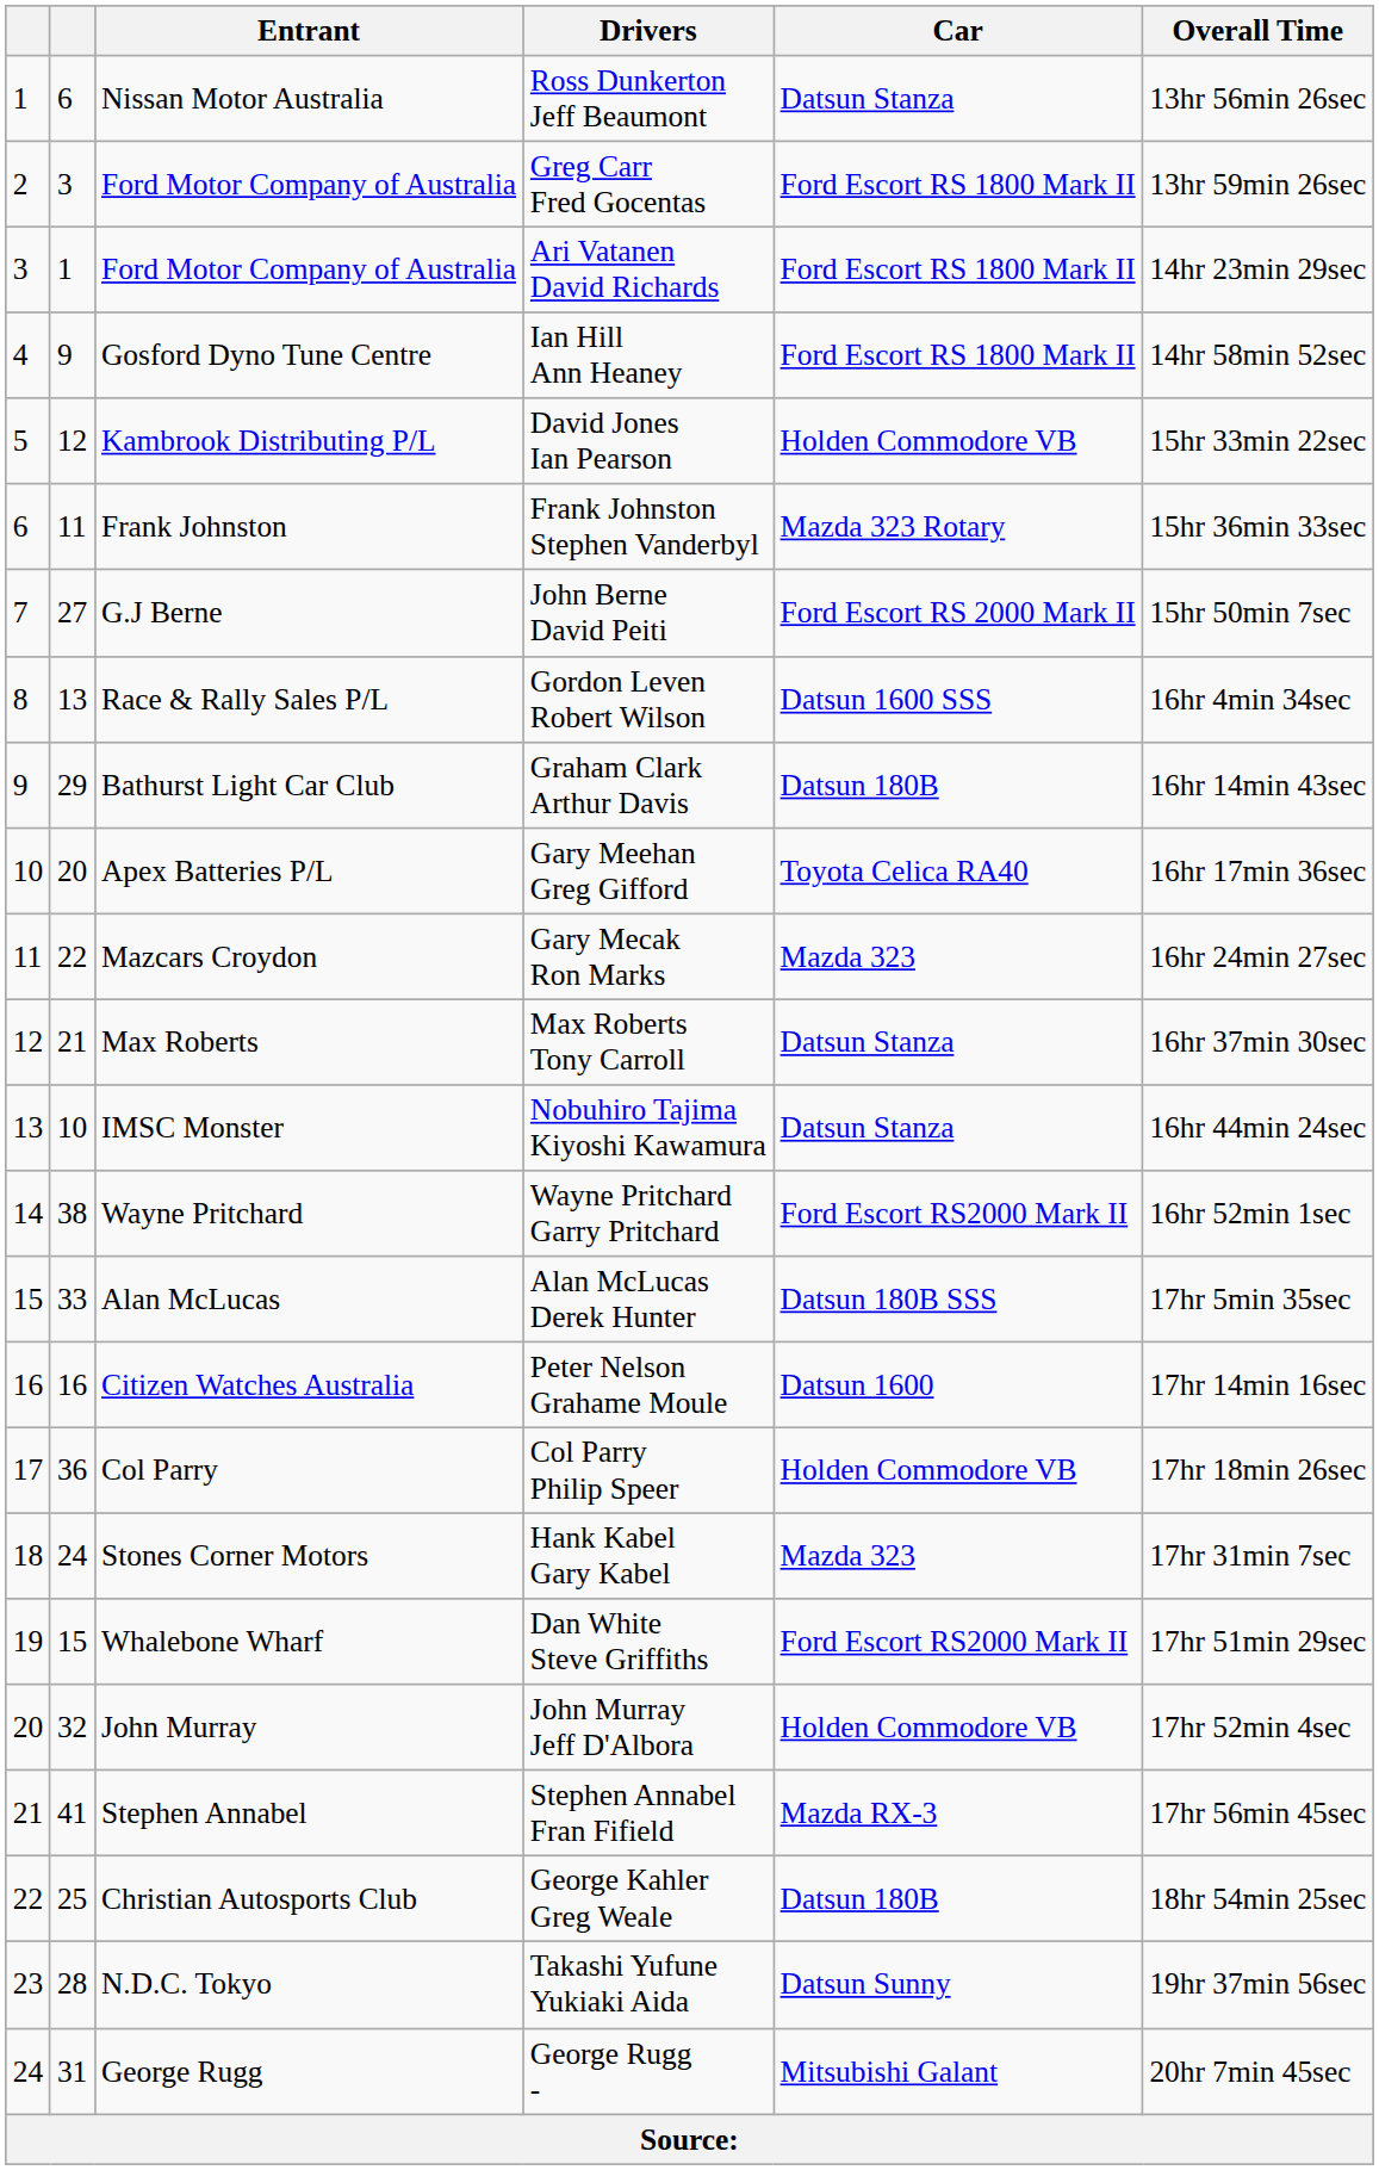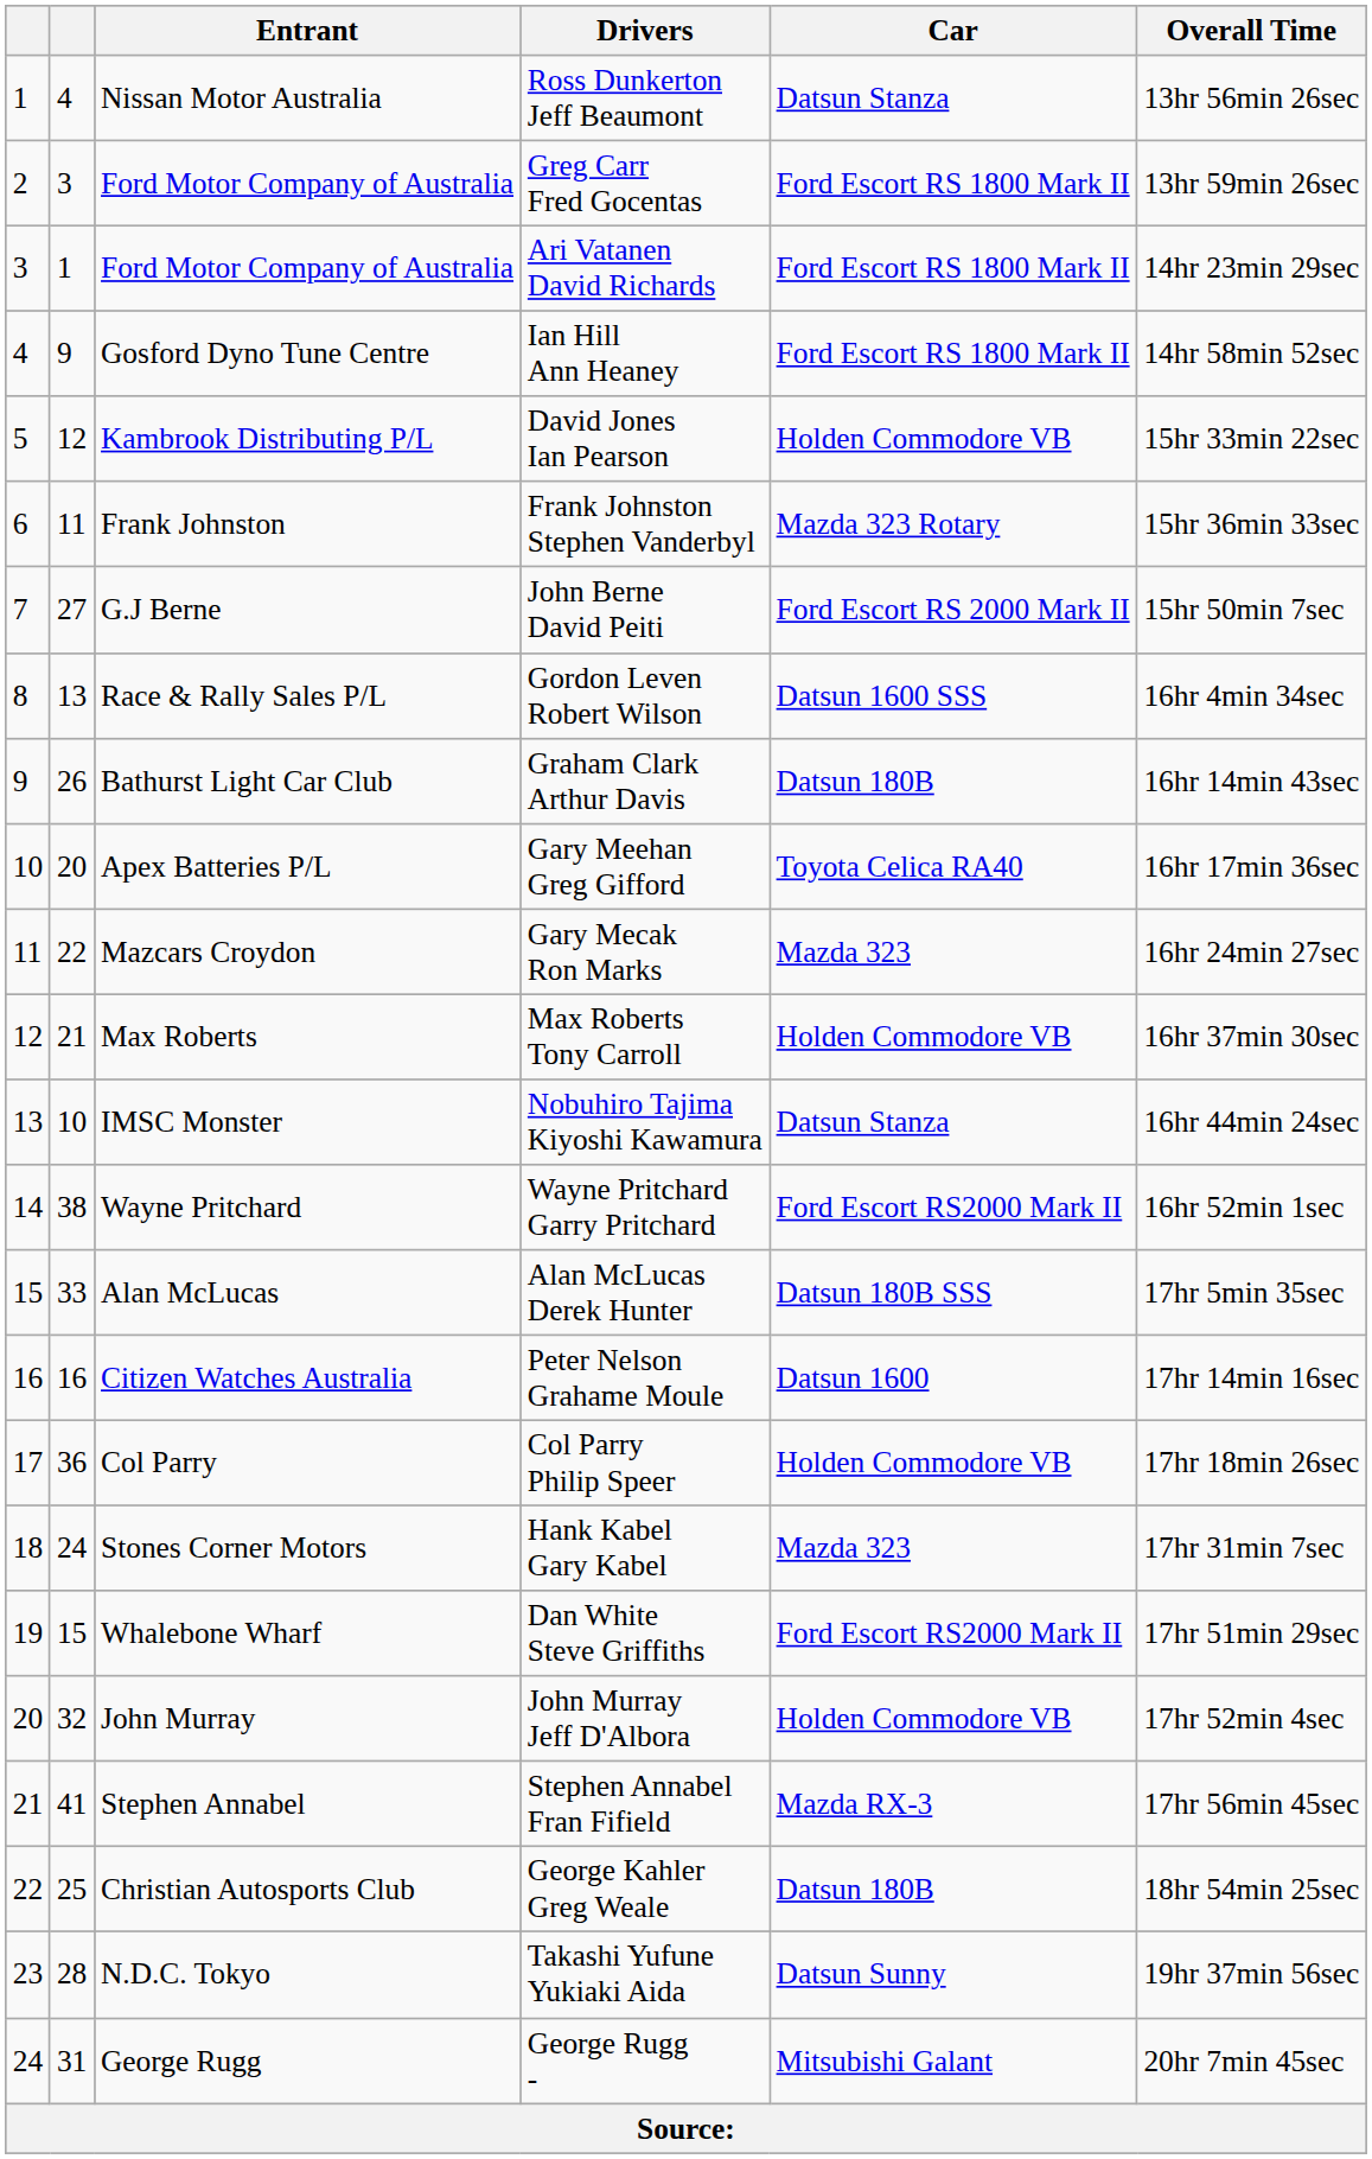 <table class="wikitable" style="text-align: left; font-size: 95%;">
 <tr>
 <th></th>
 <th></th>
 <th>Entrant</th>
 <th>Drivers</th>
 <th>Car</th>
 <th>Overall Time</th>
 </tr>
 <tr>
 <td>1</td>
-<td>6</td>
+<td>4</td>
 <td> Nissan Motor Australia</td>
 <td> <a href='#'>Ross Dunkerton</a> <br>  Jeff Beaumont</td>
 <td><a href='#'>Datsun Stanza</a></td>
 <td>13hr 56min 26sec</td>
 </tr>
 <tr>
 <td>2</td>
 <td>3</td>
 <td> <a href='#'>Ford Motor Company of Australia</a></td>
 <td> <a href='#'>Greg Carr</a> <br>  Fred Gocentas</td>
 <td><a href='#'>Ford Escort RS 1800 Mark II</a></td>
 <td>13hr 59min 26sec</td>
 </tr>
 <tr>
 <td>3</td>
 <td>1</td>
 <td> <a href='#'>Ford Motor Company of Australia</a></td>
 <td> <a href='#'>Ari Vatanen</a> <br>  <a href='#'>David Richards</a></td>
 <td><a href='#'>Ford Escort RS 1800 Mark II</a></td>
 <td>14hr 23min 29sec</td>
 </tr>
 <tr>
 <td>4</td>
 <td>9</td>
 <td> Gosford Dyno Tune Centre</td>
 <td> Ian Hill <br>  Ann Heaney</td>
 <td><a href='#'>Ford Escort RS 1800 Mark II</a></td>
 <td>14hr 58min 52sec</td>
 </tr>
 <tr>
 <td>5</td>
 <td>12</td>
 <td> <a href='#'>Kambrook Distributing P/L</a></td>
 <td> David Jones <br>  Ian Pearson</td>
 <td><a href='#'>Holden Commodore VB</a></td>
 <td>15hr 33min 22sec</td>
 </tr>
 <tr>
 <td>6</td>
 <td>11</td>
 <td> Frank Johnston</td>
 <td> Frank Johnston <br>  Stephen Vanderbyl</td>
 <td><a href='#'>Mazda 323 Rotary</a></td>
 <td>15hr 36min 33sec</td>
 </tr>
 <tr>
 <td>7</td>
 <td>27</td>
 <td> G.J Berne</td>
 <td> John Berne <br>  David Peiti</td>
 <td><a href='#'>Ford Escort RS 2000 Mark II</a></td>
 <td>15hr 50min 7sec</td>
 </tr>
 <tr>
 <td>8</td>
 <td>13</td>
 <td> Race & Rally Sales P/L</td>
 <td> Gordon Leven  <br>  Robert Wilson</td>
 <td><a href='#'>Datsun 1600 SSS</a></td>
 <td>16hr 4min 34sec</td>
 </tr>
 <tr>
 <td>9</td>
-<td>29</td>
+<td>26</td>
 <td> Bathurst Light Car Club</td>
 <td> Graham Clark <br>  Arthur Davis</td>
 <td><a href='#'>Datsun 180B</a></td>
 <td>16hr 14min 43sec</td>
 </tr>
 <tr>
 <td>10</td>
 <td>20</td>
 <td> Apex Batteries P/L</td>
 <td> Gary Meehan <br>  Greg Gifford</td>
 <td><a href='#'>Toyota Celica RA40</a></td>
 <td>16hr 17min 36sec</td>
 </tr>
 <tr>
 <td>11</td>
 <td>22</td>
 <td> Mazcars Croydon</td>
 <td> Gary Mecak <br>  Ron Marks</td>
 <td><a href='#'>Mazda 323</a></td>
 <td>16hr 24min 27sec</td>
 </tr>
 <tr>
 <td>12</td>
 <td>21</td>
 <td> Max Roberts</td>
 <td> Max Roberts <br>  Tony Carroll</td>
-<td><a href='#'>Datsun Stanza</a></td>
+<td><a href='#'>Holden Commodore VB</a></td>
 <td>16hr 37min 30sec</td>
 </tr>
 <tr>
 <td>13</td>
 <td>10</td>
 <td> IMSC Monster</td>
 <td> <a href='#'>Nobuhiro Tajima</a> <br>  Kiyoshi Kawamura</td>
 <td><a href='#'>Datsun Stanza</a></td>
 <td>16hr 44min 24sec</td>
 </tr>
 <tr>
 <td>14</td>
 <td>38</td>
 <td> Wayne Pritchard</td>
 <td> Wayne Pritchard <br>  Garry Pritchard</td>
 <td><a href='#'>Ford Escort RS2000 Mark II</a></td>
 <td>16hr 52min 1sec</td>
 </tr>
 <tr>
 <td>15</td>
 <td>33</td>
 <td> Alan McLucas</td>
 <td> Alan McLucas <br>  Derek Hunter</td>
 <td><a href='#'>Datsun 180B SSS</a></td>
 <td>17hr 5min 35sec</td>
 </tr>
 <tr>
 <td>16</td>
 <td>16</td>
 <td> <a href='#'>Citizen Watches Australia</a></td>
 <td> Peter Nelson <br>  Grahame Moule</td>
 <td><a href='#'>Datsun 1600</a></td>
 <td>17hr 14min 16sec</td>
 </tr>
 <tr>
 <td>17</td>
 <td>36</td>
 <td> Col Parry</td>
 <td> Col Parry <br>  Philip Speer</td>
 <td><a href='#'>Holden Commodore VB</a></td>
 <td>17hr 18min 26sec</td>
 </tr>
 <tr>
 <td>18</td>
 <td>24</td>
 <td> Stones Corner Motors</td>
 <td> Hank Kabel <br>  Gary Kabel</td>
 <td><a href='#'>Mazda 323</a></td>
 <td>17hr 31min 7sec</td>
 </tr>
 <tr>
 <td>19</td>
 <td>15</td>
 <td> Whalebone Wharf</td>
 <td> Dan White <br>  Steve Griffiths</td>
 <td><a href='#'>Ford Escort RS2000 Mark II</a></td>
 <td>17hr 51min 29sec</td>
 </tr>
 <tr>
 <td>20</td>
 <td>32</td>
 <td> John Murray</td>
 <td> John Murray <br>  Jeff D'Albora</td>
 <td><a href='#'>Holden Commodore VB</a></td>
 <td>17hr 52min 4sec</td>
 </tr>
 <tr>
 <td>21</td>
 <td>41</td>
 <td> Stephen Annabel</td>
 <td> Stephen Annabel <br>  Fran Fifield</td>
 <td><a href='#'>Mazda RX-3</a></td>
 <td>17hr 56min 45sec</td>
 </tr>
 <tr>
 <td>22</td>
 <td>25</td>
 <td> Christian Autosports Club</td>
 <td> George Kahler <br>  Greg Weale</td>
 <td><a href='#'>Datsun 180B</a></td>
 <td>18hr 54min 25sec</td>
 </tr>
 <tr>
 <td>23</td>
 <td>28</td>
 <td> N.D.C. Tokyo</td>
 <td> Takashi Yufune <br>  Yukiaki Aida</td>
 <td><a href='#'>Datsun Sunny</a></td>
 <td>19hr 37min 56sec</td>
 </tr>
 <tr>
 <td>24</td>
 <td>31</td>
 <td> George Rugg</td>
 <td> George Rugg <br>  -</td>
 <td><a href='#'>Mitsubishi Galant</a></td>
 <td>20hr 7min 45sec</td>
 </tr>
 <tr>
 <th colspan=6>Source:</th>
 </tr>
 </table>
